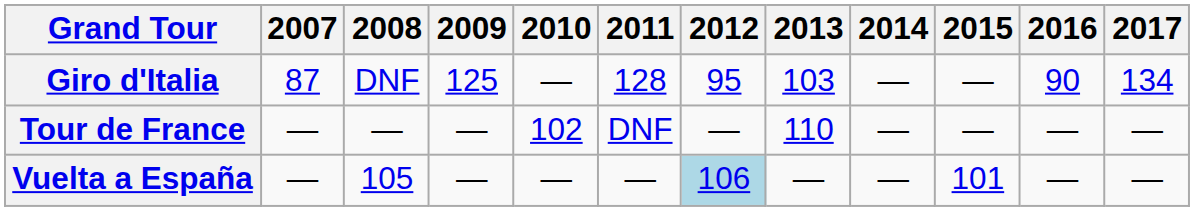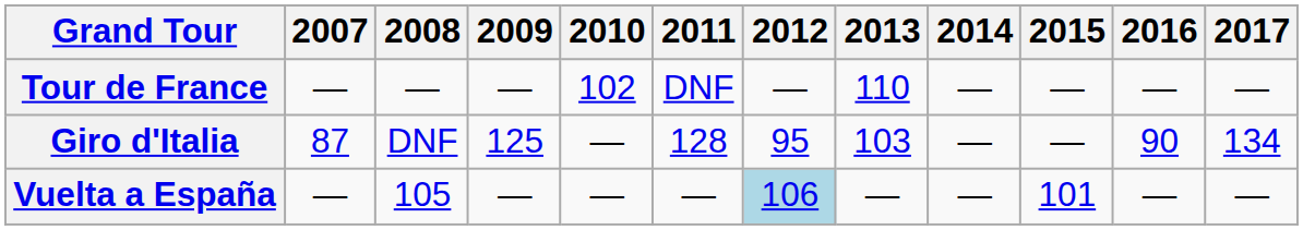 <table class="wikitable plainrowheaders">
 <tr>
 <th scope="col"><a href='#'>Grand Tour</a></th>
 <th scope="col">2007</th>
 <th scope="col">2008</th>
 <th scope="col">2009</th>
 <th scope="col">2010</th>
 <th scope="col">2011</th>
 <th scope="col">2012</th>
 <th scope="col">2013</th>
 <th scope="col">2014</th>
 <th scope="col">2015</th>
 <th scope="col">2016</th>
 <th scope="col">2017</th>
 </tr>
 <tr style="text-align:center;">
+<th scope="row"> <a href='#'>Tour de France</a></th>
+<td>—</td>
+<td>—</td>
+<td>—</td>
+<td><a href='#'>102</a></td>
+<td><a href='#'>DNF</a></td>
+<td>—</td>
+<td><a href='#'>110</a></td>
+<td>—</td>
+<td>—</td>
+<td>—</td>
+<td>—</td>
+</tr>
+<tr style="text-align:center;">
 <th scope="row"> <a href='#'>Giro d'Italia</a></th>
 <td><a href='#'>87</a></td>
 <td><a href='#'>DNF</a></td>
 <td><a href='#'>125</a></td>
 <td>—</td>
 <td><a href='#'>128</a></td>
 <td><a href='#'>95</a></td>
 <td><a href='#'>103</a></td>
 <td>—</td>
 <td>—</td>
 <td><a href='#'>90</a></td>
 <td><a href='#'>134</a></td>
-</tr>
-<tr style="text-align:center;">
-<th scope="row"> <a href='#'>Tour de France</a></th>
-<td>—</td>
-<td>—</td>
-<td>—</td>
-<td><a href='#'>102</a></td>
-<td><a href='#'>DNF</a></td>
-<td>—</td>
-<td><a href='#'>110</a></td>
-<td>—</td>
-<td>—</td>
-<td>—</td>
-<td>—</td>
 </tr>
 <tr style="text-align:center;">
 <th scope="row"> <a href='#'>Vuelta a España</a></th>
 <td>—</td>
 <td><a href='#'>105</a></td>
 <td>—</td>
 <td>—</td>
 <td>—</td>
 <td style="background: lightblue;"><a href='#'>106</a></td>
 <td>—</td>
 <td>—</td>
 <td><a href='#'>101</a></td>
 <td>—</td>
 <td>—</td>
 </tr>
 </table>
